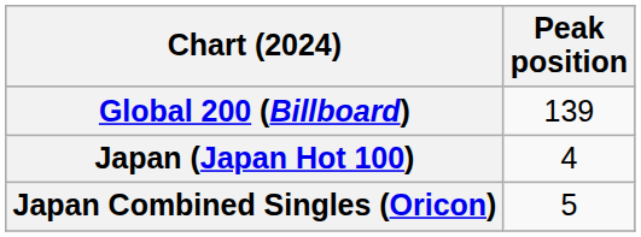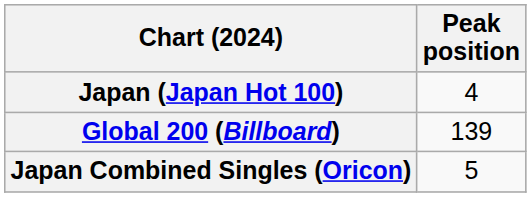 <table class="wikitable sortable plainrowheaders" style="text-align:center">
 <tr>
 <th scope="col">Chart (2024)</th>
 <th scope="col">Peak<br>position</th>
 </tr>
 <tr>
+<th scope="row">Japan (<a href='#'>Japan Hot 100</a>)</th>
+<td>4</td>
+</tr>
+<tr>
 <th scope="row"><a href='#'>Global 200</a> (<em><a href='#'>Billboard</a></em>)</th>
 <td>139</td>
-</tr>
-<tr>
-<th scope="row">Japan (<a href='#'>Japan Hot 100</a>)</th>
-<td>4</td>
 </tr>
 <tr>
 <th scope="row">Japan Combined Singles (<a href='#'>Oricon</a>)</th>
 <td>5</td>
 </tr>
 </table>
